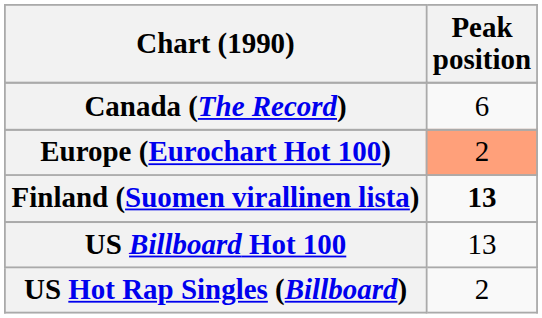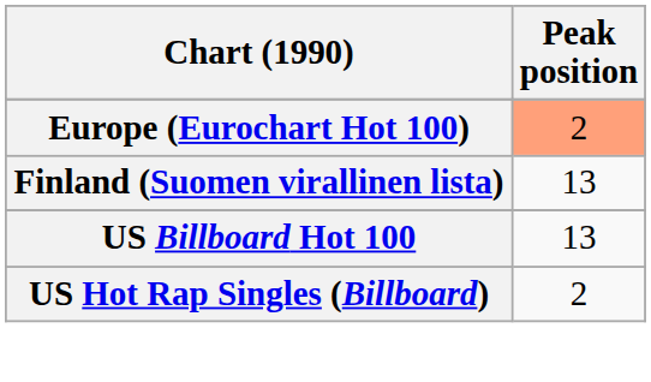 <table class="wikitable sortable plainrowheaders" style="text-align:center">
 <tr>
 <th>Chart (1990)</th>
 <th>Peak<br>position</th>
 </tr>
 <tr>
-</tr>
-<tr>
-<th scope="row">Canada (<em><a href='#'>The Record</a></em>)</th>
-<td>6</td>
 </tr>
 <tr>
 </tr>
 <tr>
 <th scope="row">Europe (<a href='#'>Eurochart Hot 100</a>)</th>
 <td style="background: lightsalmon;">2</td>
 </tr>
 <tr>
 <th scope="row">Finland (<a href='#'>Suomen virallinen lista</a>)</th>
-<td><strong>13</strong></td>
+<td>13</td>
 </tr>
 <tr>
 </tr>
 <tr>
 </tr>
 <tr>
 </tr>
 <tr>
 </tr>
 <tr>
 </tr>
 <tr>
 </tr>
 <tr>
 </tr>
 <tr>
 <th scope="row">US <a href='#'><em>Billboard</em> Hot 100</a></th>
 <td>13</td>
 </tr>
 <tr>
 <th scope="row">US <a href='#'>Hot Rap Singles</a> (<em><a href='#'>Billboard</a></em>)</th>
 <td>2</td>
 </tr>
 </table>
